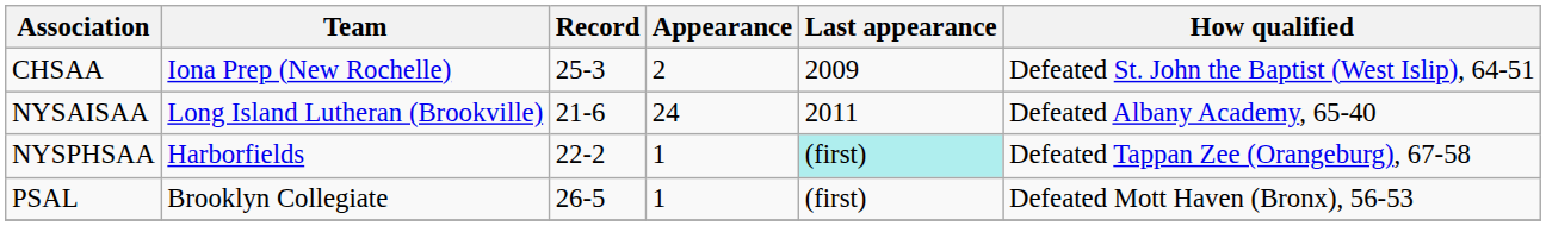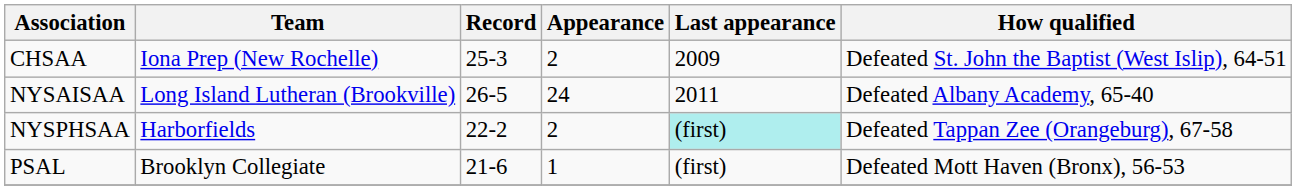 <table class="wikitable sortable" style="text-align:left;">
 <tr>
 <th>Association</th>
 <th>Team</th>
 <th>Record</th>
 <th data-sort-type="number">Appearance</th>
 <th>Last appearance</th>
 <th>How qualified</th>
 </tr>
 <tr>
 <td>CHSAA</td>
 <td><a href='#'>Iona Prep (New Rochelle)</a></td>
 <td>25-3</td>
 <td>2</td>
 <td>2009</td>
 <td>Defeated <a href='#'>St. John the Baptist (West Islip)</a>, 64-51</td>
 </tr>
 <tr>
 <td>NYSAISAA</td>
 <td><a href='#'>Long Island Lutheran (Brookville)</a></td>
-<td>21-6</td>
+<td>26-5</td>
 <td>24</td>
 <td>2011</td>
 <td>Defeated <a href='#'>Albany Academy</a>, 65-40</td>
 </tr>
 <tr>
 <td>NYSPHSAA</td>
 <td><a href='#'>Harborfields</a></td>
 <td>22-2</td>
-<td>1</td>
+<td>2</td>
 <td style="background: paleturquoise;">(first)</td>
 <td>Defeated <a href='#'>Tappan Zee (Orangeburg)</a>, 67-58</td>
 </tr>
 <tr>
 <td>PSAL</td>
 <td>Brooklyn Collegiate</td>
-<td>26-5</td>
+<td>21-6</td>
 <td>1</td>
 <td>(first)</td>
 <td>Defeated Mott Haven (Bronx), 56-53</td>
 </tr>
 <tr>
 </tr>
 </table>
